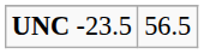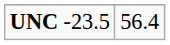 <table class="wikitable">
 <tr align="center">
 </tr>
 <tr align="center">
 <td><strong>UNC</strong> -23.5</td>
-<td>56.5</td>
+<td>56.4</td>
 </tr>
 </table>
